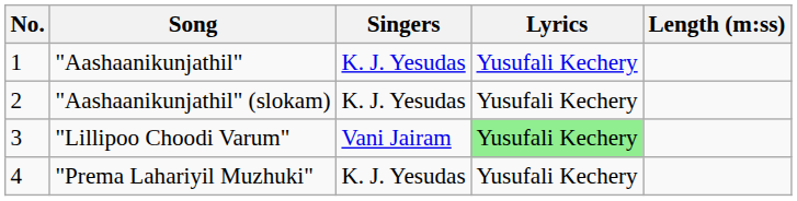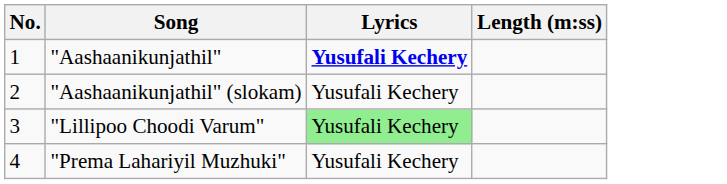 <table class="wikitable" style="font-size:95%;">
 <tr>
 <th>No.</th>
 <th>Song</th>
-<th>Singers</th>
 <th>Lyrics</th>
 <th>Length (m:ss)</th>
 </tr>
 <tr>
 <td>1</td>
 <td>"Aashaanikunjathil"</td>
-<td><a href='#'>K. J. Yesudas</a></td>
-<td><a href='#'>Yusufali Kechery</a></td>
+<td><strong><a href='#'>Yusufali Kechery</a></strong></td>
 <td></td>
 </tr>
 <tr>
 <td>2</td>
 <td>"Aashaanikunjathil" (slokam)</td>
-<td>K. J. Yesudas</td>
 <td>Yusufali Kechery</td>
 <td></td>
 </tr>
 <tr>
 <td>3</td>
 <td>"Lillipoo Choodi Varum"</td>
-<td><a href='#'>Vani Jairam</a></td>
 <td style="background: lightgreen;">Yusufali Kechery</td>
 <td></td>
 </tr>
 <tr>
 <td>4</td>
 <td>"Prema Lahariyil Muzhuki"</td>
-<td>K. J. Yesudas</td>
 <td>Yusufali Kechery</td>
 <td></td>
 </tr>
 </table>
